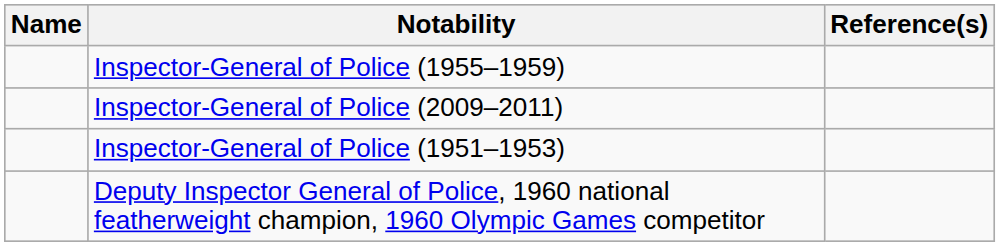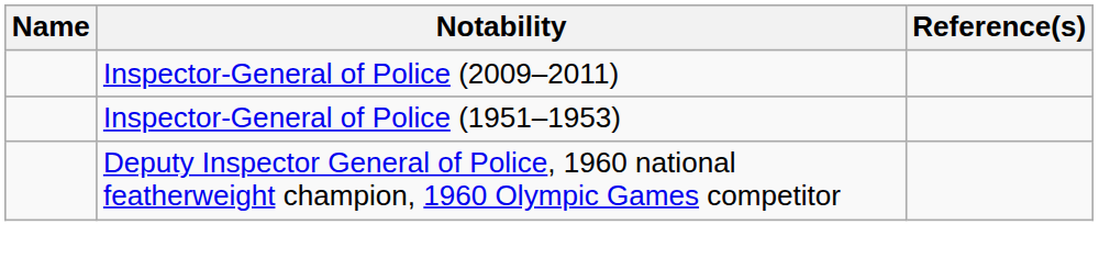 <table class="wikitable sortable">
 <tr>
 <th>Name</th>
 <th class="unsortable">Notability</th>
 <th class="unsortable">Reference(s)</th>
-</tr>
-<tr>
-<td></td>
-<td><a href='#'>Inspector-General of Police</a> (1955–1959)</td>
-<td></td>
 </tr>
 <tr>
 <td></td>
 <td><a href='#'>Inspector-General of Police</a> (2009–2011)</td>
 <td></td>
 </tr>
 <tr>
 <td></td>
 <td><a href='#'>Inspector-General of Police</a> (1951–1953)</td>
 <td></td>
 </tr>
 <tr>
 <td></td>
 <td><a href='#'>Deputy Inspector General of Police</a>, 1960 national <a href='#'>featherweight</a> champion, <a href='#'>1960 Olympic Games</a> competitor</td>
 <td></td>
 </tr>
 </table>
